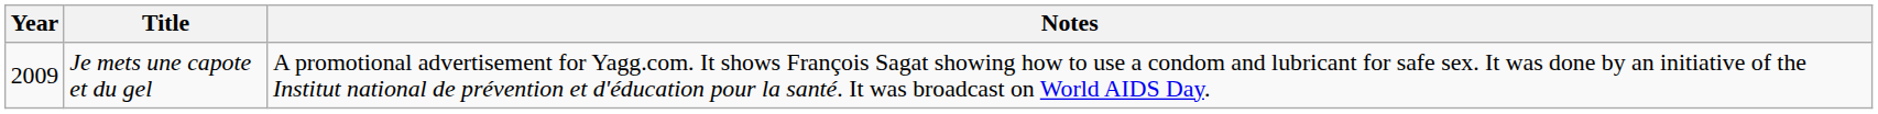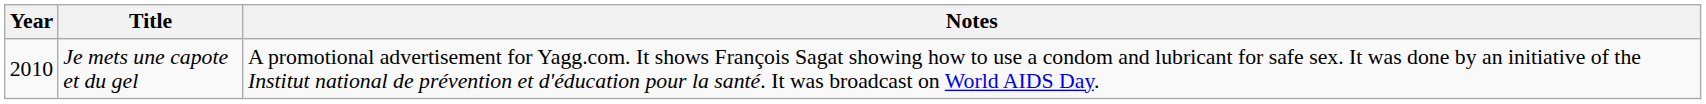 <table class="wikitable">
 <tr>
 <th>Year</th>
 <th>Title</th>
 <th>Notes</th>
 </tr>
 <tr>
-<td>2009</td>
+<td>2010</td>
 <td><em>Je mets une capote et du gel</em></td>
 <td>A promotional advertisement for Yagg.com. It shows François Sagat showing how to use a condom and lubricant for safe sex. It was done by an initiative of the <em>Institut national de prévention et d'éducation pour la santé</em>. It was broadcast on <a href='#'>World AIDS Day</a>.</td>
 </tr>
 </table>
